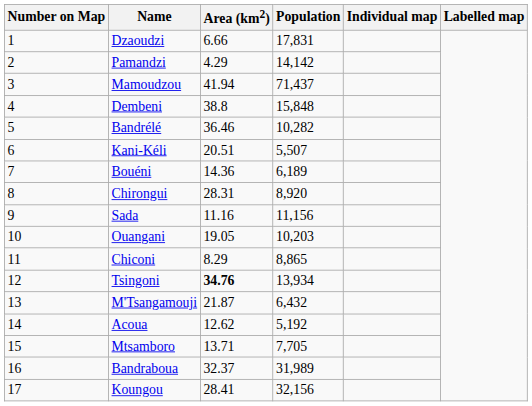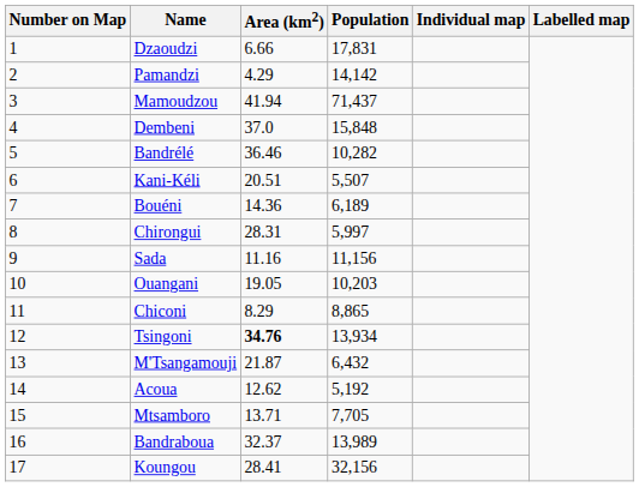 <table class="wikitable sortable">
 <tr>
 <th>Number on Map</th>
 <th>Name</th>
 <th>Area (km<sup>2</sup>)</th>
 <th>Population</th>
 <th>Individual map</th>
 <th>Labelled map</th>
 </tr>
 <tr>
 <td>1</td>
 <td><a href='#'>Dzaoudzi</a></td>
 <td>6.66</td>
 <td>17,831</td>
 <td></td>
 <td rowspan="17"></td>
 </tr>
 <tr>
 <td>2</td>
 <td><a href='#'>Pamandzi</a></td>
 <td>4.29</td>
 <td>14,142</td>
 <td></td>
 </tr>
 <tr>
 <td>3</td>
 <td><a href='#'>Mamoudzou</a></td>
 <td>41.94</td>
 <td>71,437</td>
 <td></td>
 </tr>
 <tr>
 <td>4</td>
 <td><a href='#'>Dembeni</a></td>
-<td>38.8</td>
+<td>37.0</td>
 <td>15,848</td>
 <td></td>
 </tr>
 <tr>
 <td>5</td>
 <td><a href='#'>Bandrélé</a></td>
 <td>36.46</td>
 <td>10,282</td>
 <td></td>
 </tr>
 <tr>
 <td>6</td>
 <td><a href='#'>Kani-Kéli</a></td>
 <td>20.51</td>
 <td>5,507</td>
 <td></td>
 </tr>
 <tr>
 <td>7</td>
 <td><a href='#'>Bouéni</a></td>
 <td>14.36</td>
 <td>6,189</td>
 <td></td>
 </tr>
 <tr>
 <td>8</td>
 <td><a href='#'>Chirongui</a></td>
 <td>28.31</td>
-<td>8,920</td>
+<td>5,997</td>
 <td></td>
 </tr>
 <tr>
 <td>9</td>
 <td><a href='#'>Sada</a></td>
 <td>11.16</td>
 <td>11,156</td>
 <td></td>
 </tr>
 <tr>
 <td>10</td>
 <td><a href='#'>Ouangani</a></td>
 <td>19.05</td>
 <td>10,203</td>
 <td></td>
 </tr>
 <tr>
 <td>11</td>
 <td><a href='#'>Chiconi</a></td>
 <td>8.29</td>
 <td>8,865</td>
 <td></td>
 </tr>
 <tr>
 <td>12</td>
 <td><a href='#'>Tsingoni</a></td>
 <td><strong>34.76</strong></td>
 <td>13,934</td>
 <td></td>
 </tr>
 <tr>
 <td>13</td>
 <td><a href='#'>M'Tsangamouji</a></td>
 <td>21.87</td>
 <td>6,432</td>
 <td></td>
 </tr>
 <tr>
 <td>14</td>
 <td><a href='#'>Acoua</a></td>
 <td>12.62</td>
 <td>5,192</td>
 <td></td>
 </tr>
 <tr>
 <td>15</td>
 <td><a href='#'>Mtsamboro</a></td>
 <td>13.71</td>
 <td>7,705</td>
 <td></td>
 </tr>
 <tr>
 <td>16</td>
 <td><a href='#'>Bandraboua</a></td>
 <td>32.37</td>
-<td>31,989</td>
+<td>13,989</td>
 <td></td>
 </tr>
 <tr>
 <td>17</td>
 <td><a href='#'>Koungou</a></td>
 <td>28.41</td>
 <td>32,156</td>
 <td></td>
 </tr>
 </table>
